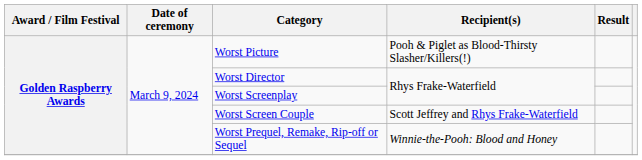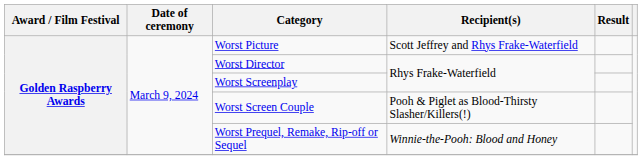 <table class="wikitable sortable plainrowheaders">
 <tr>
 <th scope="col">Award / Film Festival</th>
 <th scope="col">Date of ceremony</th>
 <th scope="col">Category</th>
 <th scope="col">Recipient(s)</th>
 <th scope="col">Result</th>
 <th class="unsortable" scope="col"></th>
 </tr>
 <tr>
 <th rowspan=5 scope="row"><a href='#'>Golden Raspberry Awards</a></th>
 <td rowspan=5><a href='#'>March 9, 2024</a></td>
 <td><a href='#'>Worst Picture</a></td>
-<td>Pooh & Piglet as Blood-Thirsty Slasher/Killers(!)</td>
+<td>Scott Jeffrey and <a href='#'>Rhys Frake-Waterfield</a></td>
 <td></td>
 <td rowspan="5" align="center"></td>
 </tr>
 <tr>
 <td><a href='#'>Worst Director</a></td>
 <td rowspan="2">Rhys Frake-Waterfield</td>
 <td></td>
 </tr>
 <tr>
 <td><a href='#'>Worst Screenplay</a></td>
 <td></td>
 </tr>
 <tr>
 <td><a href='#'>Worst Screen Couple</a></td>
-<td>Scott Jeffrey and <a href='#'>Rhys Frake-Waterfield</a></td>
+<td>Pooh & Piglet as Blood-Thirsty Slasher/Killers(!)</td>
 <td></td>
 </tr>
 <tr>
 <td><a href='#'>Worst Prequel, Remake, Rip-off or Sequel</a></td>
 <td><em>Winnie-the-Pooh: Blood and Honey</em></td>
 <td></td>
 </tr>
 <tr>
 </tr>
 </table>
